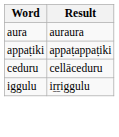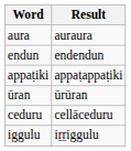 <table class="wikitable">
 <tr>
 <th>Word</th>
 <th>Result</th>
 </tr>
 <tr>
 <td>aura</td>
 <td>auraura</td>
 </tr>
 <tr>
+<td>endun</td>
+<td>endendun</td>
+</tr>
+<tr>
 <td>appaṭiki</td>
 <td>appaṭappaṭiki</td>
+</tr>
+<tr>
+<td>ūran</td>
+<td>ūrūran</td>
 </tr>
 <tr>
 <td>ceduru</td>
 <td>cellāceduru</td>
 </tr>
 <tr>
 <td>iggulu</td>
 <td>iṟṟiggulu</td>
 </tr>
 </table>
